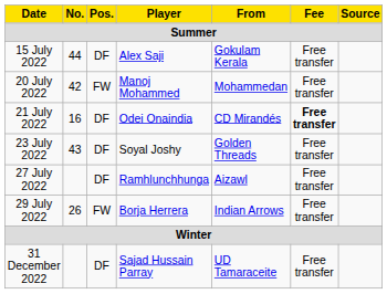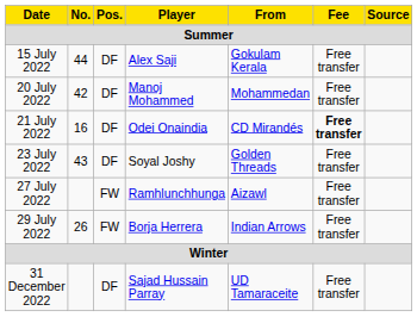 <table class="wikitable" style="text-align:center; font-size:90%; width:60%">
 <tr>
 <th style="background:#FDE100; color:#000000; text-align:center;">Date</th>
 <th style="background:#FDE100; color:#000000; text-align:center;">No.</th>
 <th style="background:#FDE100; color:#000000; text-align:center;">Pos.</th>
 <th style="background:#FDE100; color:#000000; text-align:center;">Player</th>
 <th style="background:#FDE100; color:#000000; text-align:center;">From</th>
 <th style="background:#FDE100; color:#000000; text-align:center;">Fee</th>
 <th style="background:#FDE100; color:#000000; text-align:center;">Source</th>
 </tr>
 <tr>
 <th colspan=8 style=background:#dcdcdc>Summer</th>
 </tr>
 <tr>
 <td>15 July 2022</td>
 <td>44</td>
 <td>DF</td>
 <td align="left"> <a href='#'>Alex Saji</a></td>
 <td align="left"> <a href='#'>Gokulam Kerala</a></td>
 <td>Free transfer</td>
 <td></td>
 </tr>
 <tr>
 <td>20 July 2022</td>
 <td>42</td>
-<td>FW</td>
+<td>DF</td>
 <td align="left"> <a href='#'>Manoj Mohammed</a></td>
 <td align="left"> <a href='#'>Mohammedan</a></td>
 <td>Free transfer</td>
 <td></td>
 </tr>
 <tr>
 <td>21 July 2022</td>
 <td>16</td>
 <td>DF</td>
 <td align="left"> <a href='#'>Odei Onaindia</a></td>
 <td align="left"> <a href='#'>CD Mirandés</a></td>
 <td><strong>Free transfer</strong></td>
 <td></td>
 </tr>
 <tr>
 <td>23 July 2022</td>
 <td>43</td>
 <td>DF</td>
 <td align="left"> Soyal Joshy</td>
 <td align="left"> <a href='#'>Golden Threads</a></td>
 <td>Free transfer</td>
 <td></td>
 </tr>
 <tr>
 <td>27 July 2022</td>
 <td></td>
-<td>DF</td>
+<td>FW</td>
 <td align="left"> <a href='#'>Ramhlunchhunga</a></td>
 <td align="left"> <a href='#'>Aizawl</a></td>
 <td>Free transfer</td>
 <td></td>
 </tr>
 <tr>
 <td>29 July 2022</td>
 <td>26</td>
 <td>FW</td>
 <td align="left"> <a href='#'>Borja Herrera</a></td>
 <td align="left"> <a href='#'>Indian Arrows</a></td>
 <td>Free transfer</td>
 <td></td>
 </tr>
 <tr>
 <th colspan=8 style=background:#dcdcdc>Winter</th>
 </tr>
 <tr>
 <td>31 December 2022</td>
 <td></td>
 <td>DF</td>
 <td align="left"> <a href='#'>Sajad Hussain Parray</a></td>
 <td align="left"> <a href='#'>UD Tamaraceite</a></td>
 <td>Free transfer</td>
 <td></td>
 </tr>
 </table>
